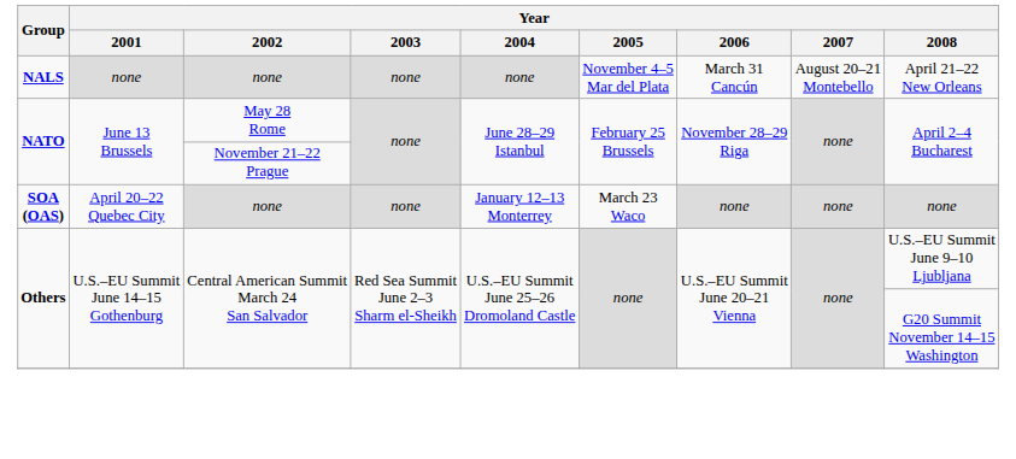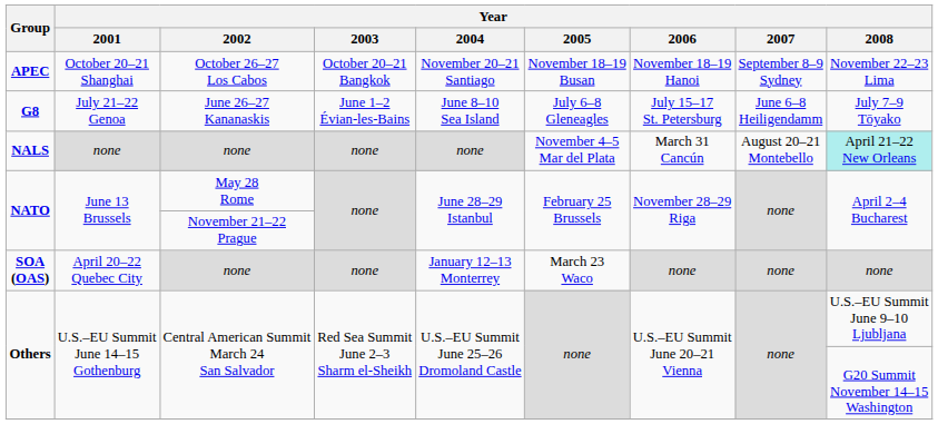 <table class="wikitable" style="margin:1em auto; font-size:85%; text-align:center;">
 <tr>
 <th rowspan="2">Group</th>
 <th colspan="8">Year</th>
 </tr>
 <tr>
 <th>2001</th>
 <th>2002</th>
 <th>2003</th>
 <th>2004</th>
 <th>2005</th>
 <th>2006</th>
 <th>2007</th>
 <th>2008</th>
 </tr>
 <tr>
+<td><strong><a href='#'>APEC</a></strong></td>
+<td><a href='#'>October 20–21</a><br> <a href='#'>Shanghai</a></td>
+<td><a href='#'>October 26–27</a><br> <a href='#'>Los Cabos</a></td>
+<td><a href='#'>October 20–21</a><br>  <a href='#'>Bangkok</a></td>
+<td><a href='#'>November 20–21</a><br> <a href='#'>Santiago</a></td>
+<td><a href='#'>November 18–19</a><br> <a href='#'>Busan</a></td>
+<td><a href='#'>November 18–19</a><br> <a href='#'>Hanoi</a></td>
+<td><a href='#'>September 8–9</a><br> <a href='#'>Sydney</a></td>
+<td><a href='#'>November 22–23</a><br> <a href='#'>Lima</a></td>
+</tr>
+<tr>
+<td><strong><a href='#'>G8</a></strong></td>
+<td><a href='#'>July 21–22</a><br> <a href='#'>Genoa</a></td>
+<td><a href='#'>June 26–27</a><br> <a href='#'>Kananaskis</a></td>
+<td><a href='#'>June 1–2</a><br> <a href='#'>Évian-les-Bains</a></td>
+<td><a href='#'>June 8–10</a><br> <a href='#'>Sea Island</a></td>
+<td><a href='#'>July 6–8</a><br> <a href='#'>Gleneagles</a></td>
+<td><a href='#'>July 15–17</a><br> <a href='#'>St. Petersburg</a></td>
+<td><a href='#'>June 6–8</a><br> <a href='#'>Heiligendamm</a></td>
+<td><a href='#'>July 7–9</a> <br>  <a href='#'>Tōyako</a></td>
+</tr>
+<tr>
 <td><strong><a href='#'>NALS</a></strong></td>
 <td style="background:#dcdcdc;"><em>none</em></td>
 <td style="background:#dcdcdc;"><em>none</em></td>
 <td style="background:#dcdcdc;"><em>none</em></td>
 <td style="background:#dcdcdc;"><em>none</em></td>
 <td><a href='#'>November 4–5</a> <br> <a href='#'>Mar del Plata</a></td>
 <td>March  31<br> <a href='#'>Cancún</a></td>
 <td>August  20–21<br>  <a href='#'>Montebello</a></td>
-<td>April  21–22<br> <a href='#'>New Orleans</a></td>
+<td style="background: paleturquoise;">April  21–22<br> <a href='#'>New Orleans</a></td>
 </tr>
 <tr>
 <td rowspan="2"><strong><a href='#'>NATO</a></strong></td>
 <td rowspan="2"><a href='#'>June 13</a><br> <a href='#'>Brussels</a></td>
 <td><a href='#'>May 28</a><br> <a href='#'>Rome</a></td>
 <td rowspan="2" style="background:#dcdcdc;"><em>none</em></td>
 <td rowspan="2"><a href='#'>June 28–29</a><br>  <a href='#'>Istanbul</a></td>
 <td rowspan="2"><a href='#'>February 25</a><br> <a href='#'>Brussels</a></td>
 <td rowspan="2"><a href='#'>November 28–29</a><br> <a href='#'>Riga</a></td>
 <td rowspan="2" style="background:#dcdcdc;"><em>none</em></td>
 <td rowspan="2"><a href='#'>April 2–4</a><br> <a href='#'>Bucharest</a></td>
 </tr>
 <tr>
 <td><a href='#'>November 21–22</a><br> <a href='#'>Prague</a></td>
 </tr>
 <tr>
 <td><strong><a href='#'>SOA</a><br>(<a href='#'>OAS</a>)</strong></td>
 <td><a href='#'>April 20–22</a><br>  <a href='#'>Quebec City</a></td>
 <td style="background:#dcdcdc;"><em>none</em></td>
 <td style="background:#dcdcdc;"><em>none</em></td>
 <td><a href='#'>January 12–13</a><br>  <a href='#'>Monterrey</a></td>
 <td>March  23<br>  <a href='#'>Waco</a></td>
 <td style="background:#dcdcdc;"><em>none</em></td>
 <td style="background:#dcdcdc;"><em>none</em></td>
 <td style="background:#dcdcdc;"><em>none</em></td>
 </tr>
 <tr>
 <td rowspan="2"><strong>Others</strong></td>
 <td rowspan="2">U.S.–EU Summit<br>June 14–15<br> <a href='#'>Gothenburg</a></td>
 <td rowspan="2">Central American Summit<br>March 24<br>  <a href='#'>San Salvador</a></td>
 <td rowspan="2">Red Sea Summit<br>June 2–3<br> <a href='#'>Sharm el-Sheikh</a></td>
 <td rowspan="2">U.S.–EU Summit <br>June 25–26<br>  <a href='#'>Dromoland Castle</a></td>
 <td rowspan="2" style="background:#dcdcdc;"><em>none</em></td>
 <td rowspan="2">U.S.–EU Summit<br>June 20–21<br>  <a href='#'>Vienna</a></td>
 <td rowspan="2" style="background:#dcdcdc;"><em>none</em></td>
 <td>U.S.–EU Summit<br>June 9–10<br> <a href='#'>Ljubljana</a></td>
 </tr>
 <tr>
 <td><br><a href='#'>G20 Summit</a><br><a href='#'>November 14–15</a><br> <a href='#'>Washington</a></td>
 </tr>
 <tr>
 </tr>
 </table>
